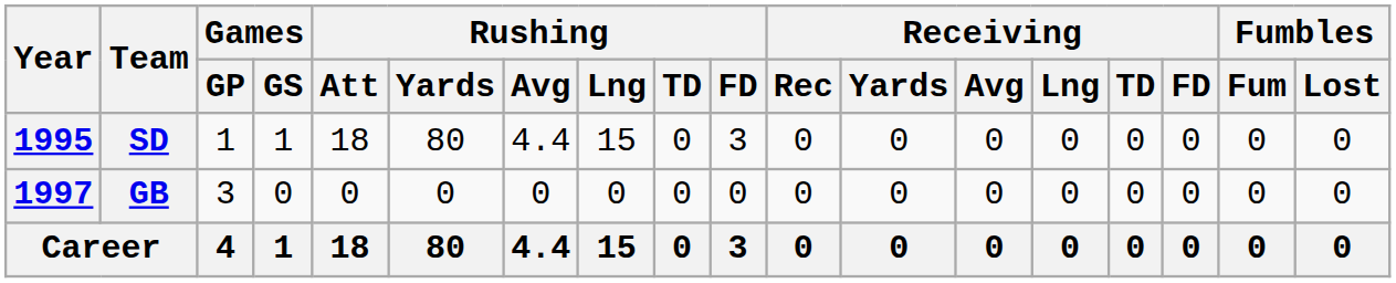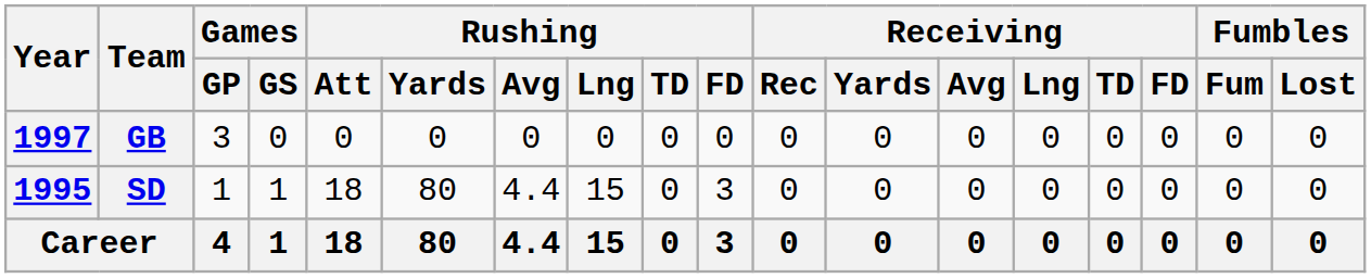 <table class="wikitable" style="text-align:center;">
 <tr>
 <th rowspan="2">Year</th>
 <th rowspan="2">Team</th>
 <th colspan="2">Games</th>
 <th colspan="6">Rushing</th>
 <th colspan="6">Receiving</th>
 <th colspan="2">Fumbles</th>
 </tr>
 <tr>
 <th>GP</th>
 <th>GS</th>
 <th>Att</th>
 <th>Yards</th>
 <th>Avg</th>
 <th>Lng</th>
 <th>TD</th>
 <th>FD</th>
 <th>Rec</th>
 <th>Yards</th>
 <th>Avg</th>
 <th>Lng</th>
 <th>TD</th>
 <th>FD</th>
 <th>Fum</th>
 <th>Lost</th>
 </tr>
 <tr>
+<th><a href='#'>1997</a></th>
+<th><a href='#'>GB</a></th>
+<td>3</td>
+<td>0</td>
+<td>0</td>
+<td>0</td>
+<td>0</td>
+<td>0</td>
+<td>0</td>
+<td>0</td>
+<td>0</td>
+<td>0</td>
+<td>0</td>
+<td>0</td>
+<td>0</td>
+<td>0</td>
+<td>0</td>
+<td>0</td>
+</tr>
+<tr>
 <th><a href='#'>1995</a></th>
 <th><a href='#'>SD</a></th>
 <td>1</td>
 <td>1</td>
 <td>18</td>
 <td>80</td>
 <td>4.4</td>
 <td>15</td>
 <td>0</td>
 <td>3</td>
-<td>0</td>
-<td>0</td>
-<td>0</td>
-<td>0</td>
-<td>0</td>
-<td>0</td>
-<td>0</td>
-<td>0</td>
-</tr>
-<tr>
-<th><a href='#'>1997</a></th>
-<th><a href='#'>GB</a></th>
-<td>3</td>
-<td>0</td>
-<td>0</td>
-<td>0</td>
-<td>0</td>
-<td>0</td>
-<td>0</td>
-<td>0</td>
 <td>0</td>
 <td>0</td>
 <td>0</td>
 <td>0</td>
 <td>0</td>
 <td>0</td>
 <td>0</td>
 <td>0</td>
 </tr>
 <tr>
 <th colspan="2">Career</th>
 <th>4</th>
 <th>1</th>
 <th>18</th>
 <th>80</th>
 <th>4.4</th>
 <th>15</th>
 <th>0</th>
 <th>3</th>
 <th>0</th>
 <th>0</th>
 <th>0</th>
 <th>0</th>
 <th>0</th>
 <th>0</th>
 <th>0</th>
 <th>0</th>
 </tr>
 </table>
